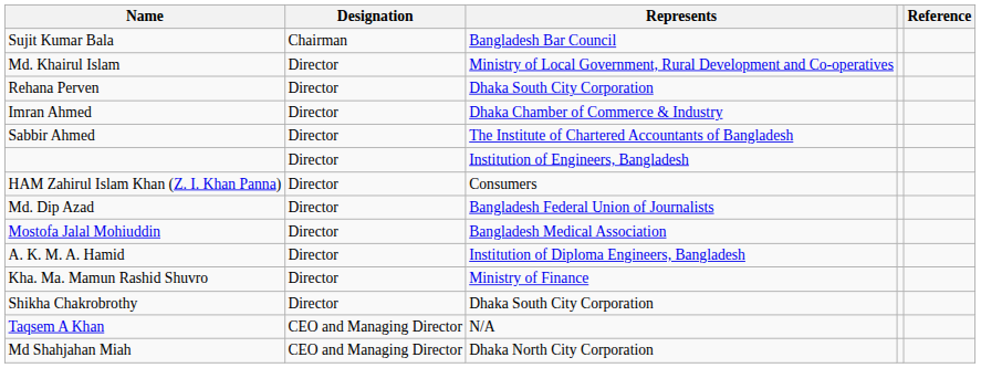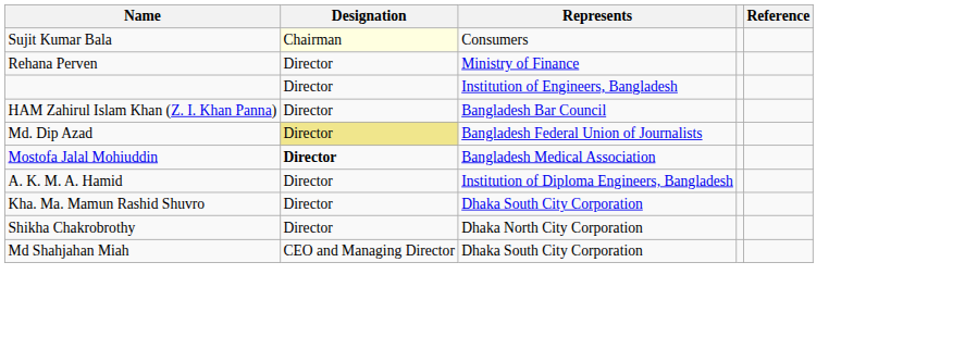 <table class="wikitable">
 <tr>
 <th>Name</th>
 <th>Designation</th>
 <th>Represents</th>
 <th></th>
 <th>Reference</th>
 </tr>
 <tr>
 <td>Sujit Kumar Bala</td>
-<td>Chairman</td>
-<td><a href='#'>Bangladesh Bar Council</a></td>
-<td></td>
-<td></td>
-</tr>
-<tr>
-<td>Md. Khairul Islam</td>
-<td>Director</td>
-<td><a href='#'>Ministry of Local Government, Rural Development and Co-operatives</a></td>
+<td style="background: lightyellow;">Chairman</td>
+<td>Consumers</td>
 <td></td>
 <td></td>
 </tr>
 <tr>
 <td>Rehana Perven</td>
 <td>Director</td>
-<td><a href='#'>Dhaka South City Corporation</a></td>
-<td></td>
-<td></td>
-</tr>
-<tr>
-<td>Imran Ahmed</td>
-<td>Director</td>
-<td><a href='#'>Dhaka Chamber of Commerce & Industry</a></td>
-<td></td>
-<td></td>
-</tr>
-<tr>
-<td>Sabbir Ahmed</td>
-<td>Director</td>
-<td><a href='#'>The Institute of Chartered Accountants of Bangladesh</a></td>
+<td><a href='#'>Ministry of Finance</a></td>
 <td></td>
 <td></td>
 </tr>
 <tr>
 <td></td>
 <td>Director</td>
 <td><a href='#'>Institution of Engineers, Bangladesh</a></td>
 <td></td>
 <td></td>
 </tr>
 <tr>
 <td>HAM Zahirul Islam Khan (<a href='#'>Z. I. Khan Panna</a>)</td>
 <td>Director</td>
-<td>Consumers</td>
+<td><a href='#'>Bangladesh Bar Council</a></td>
 <td></td>
 <td></td>
 </tr>
 <tr>
 <td>Md. Dip Azad</td>
-<td>Director</td>
+<td style="background: khaki;">Director</td>
 <td><a href='#'>Bangladesh Federal Union of Journalists</a></td>
 <td></td>
 <td></td>
 </tr>
 <tr>
 <td><a href='#'>Mostofa Jalal Mohiuddin</a></td>
-<td>Director</td>
+<td><strong>Director</strong></td>
 <td><a href='#'>Bangladesh Medical Association</a></td>
 <td></td>
 <td></td>
 </tr>
 <tr>
 <td>A. K. M. A. Hamid</td>
 <td>Director</td>
 <td><a href='#'>Institution of Diploma Engineers, Bangladesh</a></td>
 <td></td>
 <td></td>
 </tr>
 <tr>
 <td>Kha. Ma. Mamun Rashid Shuvro</td>
 <td>Director</td>
-<td><a href='#'>Ministry of Finance</a></td>
+<td><a href='#'>Dhaka South City Corporation</a></td>
 <td></td>
 <td></td>
 </tr>
 <tr>
 <td>Shikha Chakrobrothy</td>
 <td>Director</td>
-<td>Dhaka South City Corporation</td>
-<td></td>
-<td></td>
-</tr>
-<tr>
-<td><a href='#'>Taqsem A Khan</a></td>
-<td>CEO and Managing Director</td>
-<td>N/A</td>
+<td>Dhaka North City Corporation</td>
 <td></td>
 <td></td>
 </tr>
 <tr>
 <td>Md Shahjahan Miah</td>
 <td>CEO and Managing Director</td>
-<td>Dhaka North City Corporation</td>
+<td>Dhaka South City Corporation</td>
 <td></td>
 <td></td>
 </tr>
 </table>
